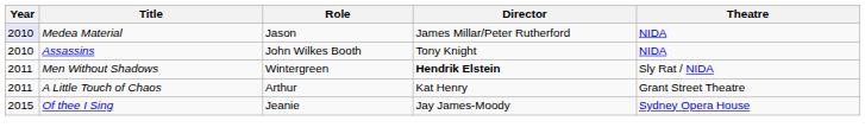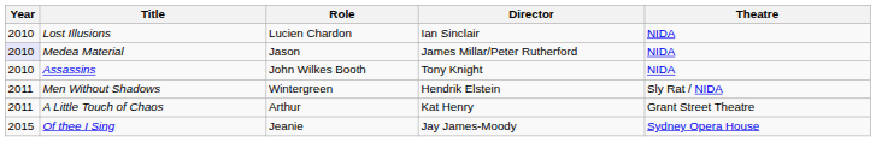 <table class="wikitable">
 <tr>
 <th scope="col" width="40">Year</th>
 <th scope="col" width="300">Title</th>
 <th scope="col" width="200">Role</th>
 <th scope="col" width="300">Director</th>
 <th scope="col" width="300">Theatre</th>
+</tr>
+<tr>
+<td>2010</td>
+<td><em>Lost Illusions</em></td>
+<td>Lucien Chardon</td>
+<td>Ian Sinclair</td>
+<td><a href='#'>NIDA</a></td>
 </tr>
 <tr>
 <td style="background: lavender;">2010</td>
 <td><em>Medea Material</em></td>
 <td>Jason</td>
 <td rowspan="1">James Millar/Peter Rutherford</td>
 <td><a href='#'>NIDA</a></td>
 </tr>
 <tr>
 <td>2010</td>
 <td><em><a href='#'>Assassins</a></em></td>
 <td rowspan="1">John Wilkes Booth</td>
 <td rowspan="1">Tony Knight</td>
 <td rowspan="1"><a href='#'>NIDA</a></td>
 </tr>
 <tr>
 <td>2011</td>
 <td><em>Men Without Shadows</em></td>
 <td>Wintergreen</td>
-<td rowspan="1"><strong>Hendrik Elstein</strong></td>
+<td rowspan="1">Hendrik Elstein</td>
 <td rowspan="1">Sly Rat / <a href='#'>NIDA</a></td>
 </tr>
 <tr>
 <td>2011</td>
 <td><em>A Little Touch of Chaos</em></td>
 <td rowspan="1">Arthur</td>
 <td>Kat Henry</td>
 <td rowspan="1">Grant Street Theatre</td>
 </tr>
 <tr>
 <td>2015</td>
 <td><em><a href='#'>Of thee I Sing</a></em></td>
 <td rowspan="1">Jeanie</td>
 <td>Jay James-Moody</td>
 <td><a href='#'>Sydney Opera House</a></td>
 </tr>
 </table>
